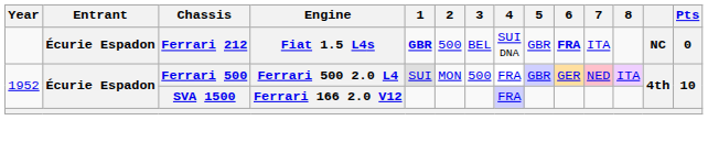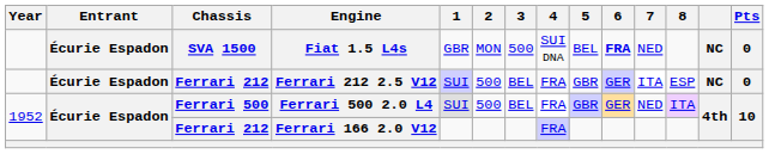 <table class="wikitable" style="text-align:center; font-size:90%">
 <tr>
 <th>Year</th>
 <th>Entrant</th>
 <th>Chassis</th>
 <th>Engine</th>
 <th>1</th>
 <th>2</th>
 <th>3</th>
 <th>4</th>
 <th>5</th>
 <th>6</th>
 <th>7</th>
 <th>8</th>
 <th></th>
 <th><a href='#'>Pts</a></th>
 </tr>
 <tr>
 <td></td>
 <th>Écurie Espadon</th>
+<th><a href='#'>SVA</a> <a href='#'>1500</a></th>
+<th><a href='#'>Fiat</a> 1.5 <a href='#'>L4</a><a href='#'>s</a></th>
+<td><a href='#'>GBR</a></td>
+<td><a href='#'>MON</a></td>
+<td><a href='#'>500</a></td>
+<td><a href='#'>SUI</a><br><small>DNA</small></td>
+<td><a href='#'>BEL</a></td>
+<td><strong><a href='#'>FRA</a></strong></td>
+<td><a href='#'>NED</a></td>
+<td></td>
+<th>NC</th>
+<th>0</th>
+</tr>
+<tr>
+<td></td>
+<th>Écurie Espadon</th>
 <th><a href='#'>Ferrari</a> <a href='#'>212</a></th>
-<th><a href='#'>Fiat</a> 1.5 <a href='#'>L4</a><a href='#'>s</a></th>
-<td><strong><a href='#'>GBR</a></strong></td>
+<th><a href='#'>Ferrari</a> 212 2.5 <a href='#'>V12</a></th>
+<td style="background:#CFCFFF;"><a href='#'>SUI</a><br></td>
 <td><a href='#'>500</a></td>
 <td><a href='#'>BEL</a></td>
-<td><a href='#'>SUI</a><br><small>DNA</small></td>
+<td><a href='#'>FRA</a></td>
 <td><a href='#'>GBR</a></td>
-<td><strong><a href='#'>FRA</a></strong></td>
-<td><a href='#'>ITA</a></td>
-<td></td>
+<td style="background:#CFCFFF;"><a href='#'>GER</a><br></td>
+<td style="background:#FFFFFF;"><a href='#'>ITA</a><br></td>
+<td><a href='#'>ESP</a></td>
 <th>NC</th>
 <th>0</th>
 </tr>
 <tr>
 <td rowspan=2><a href='#'>1952</a></td>
 <th rowspan=2>Écurie Espadon</th>
 <th><a href='#'>Ferrari</a> <a href='#'>500</a></th>
 <th><a href='#'>Ferrari</a> 500 2.0 <a href='#'>L4</a></th>
 <td style="background:#DFDFDF;"><a href='#'>SUI</a><br></td>
-<td><a href='#'>MON</a></td>
 <td><a href='#'>500</a></td>
+<td><a href='#'>BEL</a></td>
 <td style="background:#FFFFFF;"><a href='#'>FRA</a><br></td>
 <td style="background:#CFCFFF;"><a href='#'>GBR</a><br></td>
 <td style="background:#FFDF9F;"><a href='#'>GER</a><br></td>
-<td style="background: pink;"><a href='#'>NED</a></td>
+<td><a href='#'>NED</a></td>
 <td style="background:#EFCFFF;"><a href='#'>ITA</a><br></td>
 <th rowspan=2>4th</th>
 <th rowspan=2>10</th>
 </tr>
 <tr>
-<th><a href='#'>SVA</a> <a href='#'>1500</a></th>
+<th><a href='#'>Ferrari</a> <a href='#'>212</a></th>
 <th><a href='#'>Ferrari</a> 166 2.0 <a href='#'>V12</a></th>
 <td></td>
 <td></td>
 <td></td>
 <td style="background:#CFCFFF;"><a href='#'>FRA</a><br></td>
 <td></td>
 <td></td>
 <td></td>
 <td></td>
 </tr>
 <tr>
 <th colspan="14"></th>
 </tr>
 </table>
